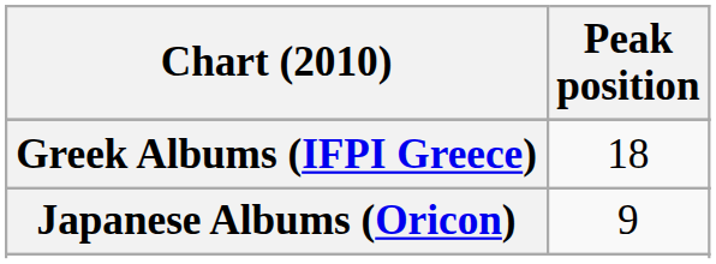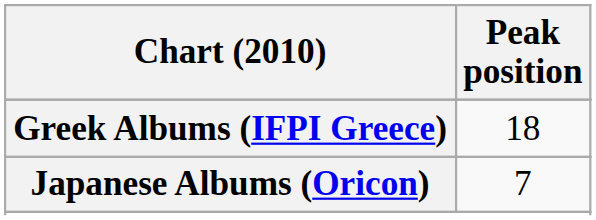 <table class="wikitable sortable plainrowheaders">
 <tr>
 <th scope="col">Chart (2010)</th>
 <th scope="col">Peak<br>position</th>
 </tr>
 <tr>
 </tr>
 <tr>
 </tr>
 <tr>
 </tr>
 <tr>
 </tr>
 <tr>
 </tr>
 <tr>
 </tr>
 <tr>
 </tr>
 <tr>
 </tr>
 <tr>
 <th scope="row">Greek Albums (<a href='#'>IFPI Greece</a>)</th>
 <td style="text-align:center;">18</td>
 </tr>
 <tr>
 </tr>
 <tr>
 <th scope="row">Japanese Albums (<a href='#'>Oricon</a>)</th>
-<td style="text-align:center;">9</td>
+<td style="text-align:center;">7</td>
 </tr>
 <tr>
 </tr>
 <tr>
 </tr>
 <tr>
 </tr>
 <tr>
 </tr>
 <tr>
 </tr>
 <tr>
 </tr>
 <tr>
 </tr>
 </table>
